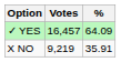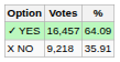 <table class="wikitable">
 <tr>
 <th>Option</th>
 <th>Votes</th>
 <th>%</th>
 </tr>
 <tr>
 <td style=background:#bbf8be>✓ YES</td>
 <td style=background:#bbf8be>16,457</td>
 <td style=background:#bbf8be>64.09</td>
 </tr>
 <tr>
 <td>X NO</td>
-<td>9,219</td>
+<td>9,218</td>
 <td>35.91</td>
 </tr>
 </table>
